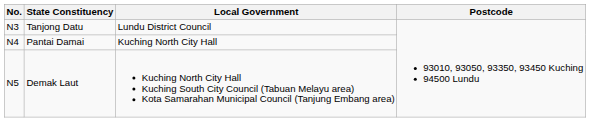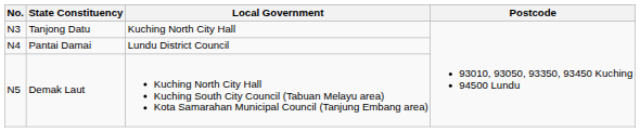 <table class="wikitable">
 <tr>
 <th>No.</th>
 <th>State Constituency</th>
 <th>Local Government</th>
 <th>Postcode</th>
 </tr>
 <tr>
 <td>N3</td>
 <td>Tanjong Datu</td>
-<td>Lundu District Council</td>
+<td>Kuching North City Hall</td>
 <td rowspan="3"><br><ul><li>93010, 93050, 93350, 93450 Kuching</li><li>94500 Lundu</li></ul></td>
 </tr>
 <tr>
 <td>N4</td>
 <td>Pantai Damai</td>
-<td>Kuching North City Hall</td>
+<td>Lundu District Council</td>
 </tr>
 <tr>
 <td>N5</td>
 <td>Demak Laut</td>
 <td><br><ul><li>Kuching North City Hall</li><li>Kuching South City Council (Tabuan Melayu area)</li><li>Kota Samarahan Municipal Council (Tanjung Embang area)</li></ul></td>
 </tr>
 </table>
